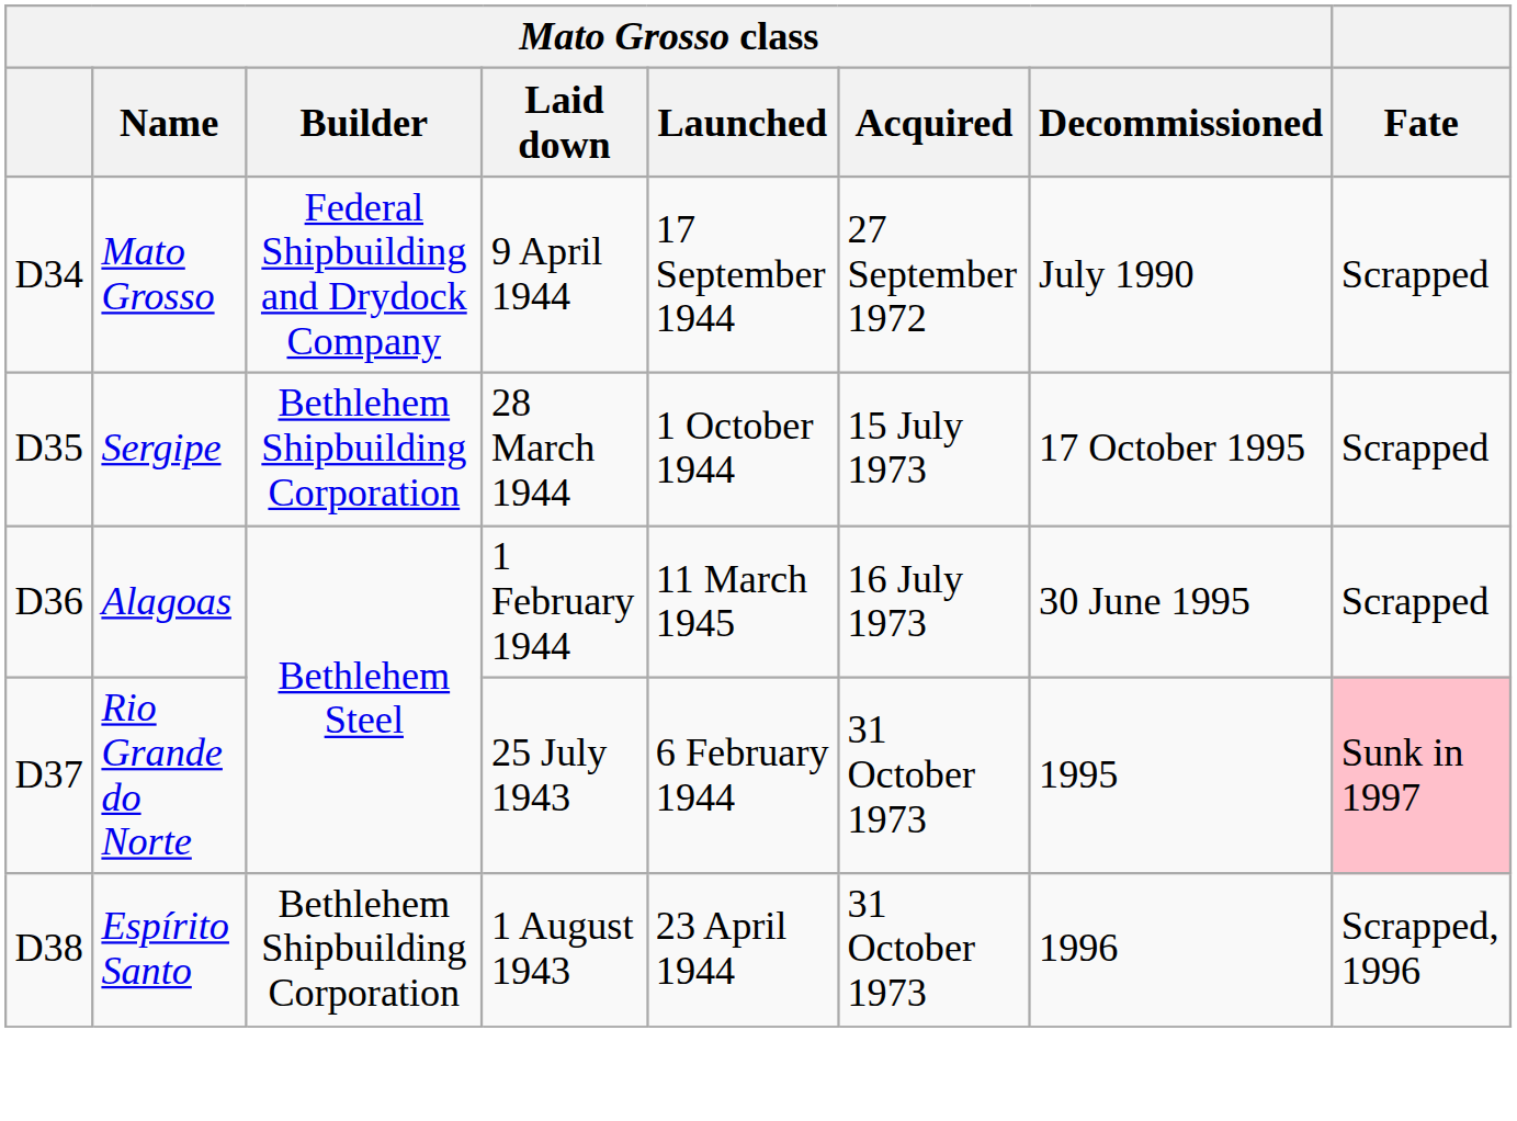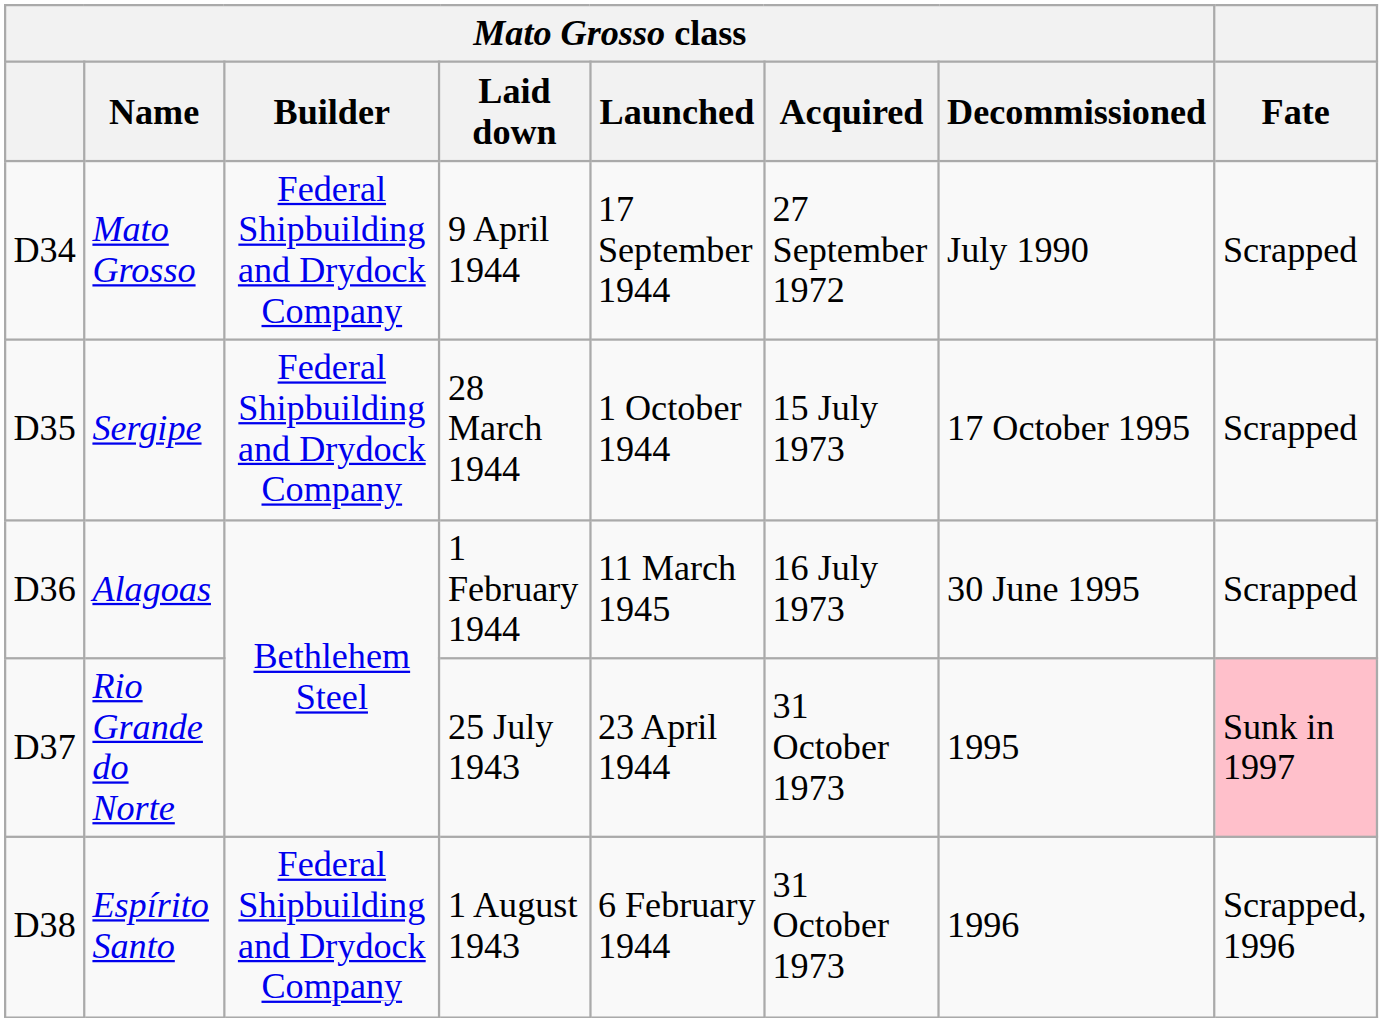 <table class="wikitable">
 <tr>
 <th colspan="7"><em>Mato Grosso</em> class</th>
 <th></th>
 </tr>
 <tr>
 <th></th>
 <th>Name</th>
 <th>Builder</th>
 <th>Laid down</th>
 <th>Launched</th>
 <th>Acquired</th>
 <th>Decommissioned</th>
 <th>Fate</th>
 </tr>
 <tr>
 <td>D34</td>
 <td><em><a href='#'>Mato Grosso</a></em></td>
 <td align="center"><a href='#'>Federal Shipbuilding and Drydock Company</a></td>
 <td>9 April 1944</td>
 <td>17 September 1944</td>
 <td>27 September 1972</td>
 <td>July 1990</td>
 <td>Scrapped</td>
 </tr>
 <tr>
 <td>D35</td>
 <td><em><a href='#'>Sergipe</a></em></td>
-<td align="center"><a href='#'>Bethlehem Shipbuilding Corporation</a></td>
+<td align="center"><a href='#'>Federal Shipbuilding and Drydock Company</a></td>
 <td>28 March 1944</td>
 <td>1 October 1944</td>
 <td>15 July 1973</td>
 <td>17 October 1995</td>
 <td>Scrapped</td>
 </tr>
 <tr>
 <td>D36</td>
 <td><em><a href='#'>Alagoas</a></em></td>
 <td rowspan="2" align="center"><a href='#'>Bethlehem Steel</a></td>
 <td>1 February 1944</td>
 <td>11 March 1945</td>
 <td>16 July 1973</td>
 <td>30 June 1995</td>
 <td>Scrapped</td>
 </tr>
 <tr>
 <td>D37</td>
 <td><em><a href='#'>Rio Grande do Norte</a></em></td>
 <td>25 July 1943</td>
-<td>6 February 1944</td>
+<td>23 April 1944</td>
 <td>31 October 1973</td>
 <td>1995</td>
 <td style="background: pink;">Sunk in 1997</td>
 </tr>
 <tr>
 <td>D38</td>
 <td><em><a href='#'>Espírito Santo</a></em></td>
-<td align="center">Bethlehem Shipbuilding Corporation</td>
+<td align="center"><a href='#'>Federal Shipbuilding and Drydock Company</a></td>
 <td>1 August 1943</td>
-<td>23 April 1944</td>
+<td>6 February 1944</td>
 <td>31 October 1973</td>
 <td>1996</td>
 <td>Scrapped, 1996</td>
 </tr>
 </table>
